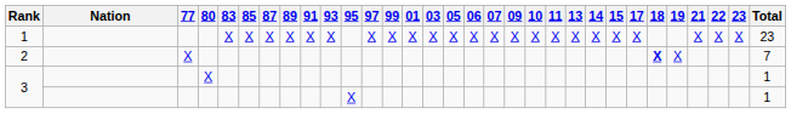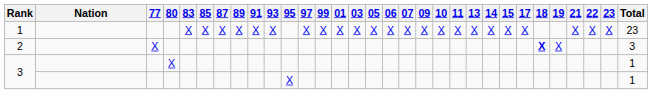 <table class=wikitable style="font-size:90%; text-align:center">
 <tr>
 <th>Rank</th>
 <th width=150>Nation</th>
 <th><a href='#'>77</a></th>
 <th><a href='#'>80</a></th>
 <th><a href='#'>83</a></th>
 <th><a href='#'>85</a></th>
 <th><a href='#'>87</a></th>
 <th><a href='#'>89</a></th>
 <th><a href='#'>91</a></th>
 <th><a href='#'>93</a></th>
 <th><a href='#'>95</a></th>
 <th><a href='#'>97</a></th>
 <th><a href='#'>99</a></th>
 <th><a href='#'>01</a></th>
 <th><a href='#'>03</a></th>
 <th><a href='#'>05</a></th>
 <th><a href='#'>06</a></th>
 <th><a href='#'>07</a></th>
 <th><a href='#'>09</a></th>
 <th><a href='#'>10</a></th>
 <th><a href='#'>11</a></th>
 <th><a href='#'>13</a></th>
 <th><a href='#'>14</a></th>
 <th><a href='#'>15</a></th>
 <th><a href='#'>17</a></th>
 <th><a href='#'>18</a></th>
 <th><a href='#'>19</a></th>
 <th><a href='#'>21</a></th>
 <th><a href='#'>22</a></th>
 <th><a href='#'>23</a></th>
 <th>Total</th>
 </tr>
 <tr>
 <td>1</td>
 <td align=left></td>
 <td></td>
 <td></td>
 <td><a href='#'>X</a></td>
 <td><a href='#'>X</a></td>
 <td><a href='#'>X</a></td>
 <td><a href='#'>X</a></td>
 <td><a href='#'>X</a></td>
 <td><a href='#'>X</a></td>
 <td></td>
 <td><a href='#'>X</a></td>
 <td><a href='#'>X</a></td>
 <td><a href='#'>X</a></td>
 <td><a href='#'>X</a></td>
 <td><a href='#'>X</a></td>
 <td><a href='#'>X</a></td>
 <td><a href='#'>X</a></td>
 <td><a href='#'>X</a></td>
 <td><a href='#'>X</a></td>
 <td><a href='#'>X</a></td>
 <td><a href='#'>X</a></td>
 <td><a href='#'>X</a></td>
 <td><a href='#'>X</a></td>
 <td><a href='#'>X</a></td>
 <td></td>
 <td></td>
 <td><a href='#'>X</a></td>
 <td><a href='#'>X</a></td>
 <td><a href='#'>X</a></td>
 <td>23</td>
 </tr>
 <tr>
 <td>2</td>
 <td align=left></td>
 <td><a href='#'>X</a></td>
 <td></td>
 <td></td>
 <td></td>
 <td></td>
 <td></td>
 <td></td>
 <td></td>
 <td></td>
 <td></td>
 <td></td>
 <td></td>
 <td></td>
 <td></td>
 <td></td>
 <td></td>
 <td></td>
 <td></td>
 <td></td>
 <td></td>
 <td></td>
 <td></td>
 <td></td>
 <td><strong><a href='#'>X</a></strong></td>
 <td><a href='#'>X</a></td>
 <td></td>
 <td></td>
 <td></td>
-<td>7</td>
+<td>3</td>
 </tr>
 <tr>
 <td rowspan=2>3</td>
 <td align=left></td>
 <td></td>
 <td><a href='#'>X</a></td>
 <td></td>
 <td></td>
 <td></td>
 <td></td>
 <td></td>
 <td></td>
 <td></td>
 <td></td>
 <td></td>
 <td></td>
 <td></td>
 <td></td>
 <td></td>
 <td></td>
 <td></td>
 <td></td>
 <td></td>
 <td></td>
 <td></td>
 <td></td>
 <td></td>
 <td></td>
 <td></td>
 <td></td>
 <td></td>
 <td></td>
 <td>1</td>
 </tr>
 <tr>
 <td align=left></td>
 <td></td>
 <td></td>
 <td></td>
 <td></td>
 <td></td>
 <td></td>
 <td></td>
 <td></td>
 <td><a href='#'>X</a></td>
 <td></td>
 <td></td>
 <td></td>
 <td></td>
 <td></td>
 <td></td>
 <td></td>
 <td></td>
 <td></td>
 <td></td>
 <td></td>
 <td></td>
 <td></td>
 <td></td>
 <td></td>
 <td></td>
 <td></td>
 <td></td>
 <td></td>
 <td>1</td>
 </tr>
 </table>
